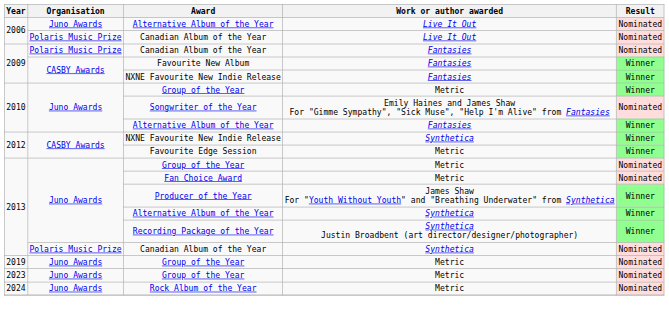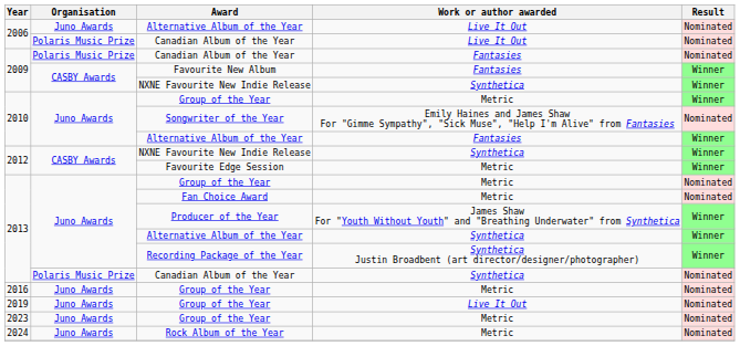 <table class="wikitable plainrowheaders" style="text-align:center;">
 <tr>
 <th>Year</th>
 <th>Organisation</th>
 <th>Award</th>
 <th>Work or author awarded</th>
 <th>Result</th>
 </tr>
 <tr>
 <td rowspan="2">2006</td>
 <td><a href='#'>Juno Awards</a></td>
 <td><a href='#'>Alternative Album of the Year</a></td>
 <td><em><a href='#'>Live It Out</a></em></td>
 <td style="background:#FDD">Nominated</td>
 </tr>
 <tr>
 <td><a href='#'>Polaris Music Prize</a></td>
 <td>Canadian Album of the Year</td>
 <td><em><a href='#'>Live It Out</a></em></td>
 <td style="background:#FDD">Nominated</td>
 </tr>
 <tr>
 <td rowspan="3">2009</td>
 <td><a href='#'>Polaris Music Prize</a></td>
 <td>Canadian Album of the Year</td>
 <td><em><a href='#'>Fantasies</a></em></td>
 <td style="background:#FDD">Nominated</td>
 </tr>
 <tr>
 <td rowspan="2"><a href='#'>CASBY Awards</a></td>
 <td>Favourite New Album</td>
 <td><em><a href='#'>Fantasies</a></em></td>
 <td style="background:#90FF90">Winner</td>
 </tr>
 <tr>
 <td>NXNE Favourite New Indie Release</td>
-<td><em><a href='#'>Fantasies</a></em></td>
+<td><em><a href='#'>Synthetica</a></em></td>
 <td style="background:#90FF90">Winner</td>
 </tr>
 <tr>
 <td rowspan="3">2010</td>
 <td rowspan="3"><a href='#'>Juno Awards</a></td>
 <td><a href='#'>Group of the Year</a></td>
 <td>Metric</td>
 <td style="background:#90FF90">Winner</td>
 </tr>
 <tr>
 <td><a href='#'>Songwriter of the Year</a></td>
 <td>Emily Haines and James Shaw<br>For "Gimme Sympathy", "Sick Muse", "Help I'm Alive" from <em><a href='#'>Fantasies</a></em></td>
 <td style="background:#FDD">Nominated</td>
 </tr>
 <tr>
 <td><a href='#'>Alternative Album of the Year</a></td>
 <td><em><a href='#'>Fantasies</a></em></td>
 <td style="background:#90FF90">Winner</td>
 </tr>
 <tr>
 <td rowspan="2">2012</td>
 <td rowspan="2"><a href='#'>CASBY Awards</a></td>
 <td>NXNE Favourite New Indie Release</td>
 <td><em><a href='#'>Synthetica</a></em></td>
 <td style="background:#90FF90">Winner</td>
 </tr>
 <tr>
 <td>Favourite Edge Session</td>
 <td>Metric</td>
 <td style="background:#90FF90">Winner</td>
 </tr>
 <tr>
 <td rowspan="6">2013</td>
 <td rowspan="5"><a href='#'>Juno Awards</a></td>
 <td><a href='#'>Group of the Year</a></td>
 <td>Metric</td>
 <td style="background:#FDD">Nominated</td>
 </tr>
 <tr>
 <td><a href='#'>Fan Choice Award</a></td>
 <td>Metric</td>
 <td style="background:#FDD">Nominated</td>
 </tr>
 <tr>
 <td><a href='#'>Producer of the Year</a></td>
 <td>James Shaw<br>For "<a href='#'>Youth Without Youth</a>" and "Breathing Underwater" from <em><a href='#'>Synthetica</a></em></td>
 <td style="background:#90FF90">Winner</td>
 </tr>
 <tr>
 <td><a href='#'>Alternative Album of the Year</a></td>
 <td><em><a href='#'>Synthetica</a></em></td>
 <td style="background:#90FF90">Winner</td>
 </tr>
 <tr>
 <td><a href='#'>Recording Package of the Year</a></td>
 <td><em><a href='#'>Synthetica</a></em><br>Justin Broadbent (art director/designer/photographer)</td>
 <td style="background:#90FF90">Winner</td>
 </tr>
 <tr>
 <td><a href='#'>Polaris Music Prize</a></td>
 <td>Canadian Album of the Year</td>
 <td><em><a href='#'>Synthetica</a></em></td>
 <td style="background:#FDD">Nominated</td>
 </tr>
 <tr>
+<td rowspan="1">2016</td>
+<td rowspan="1"><a href='#'>Juno Awards</a></td>
+<td><a href='#'>Group of the Year</a></td>
+<td>Metric</td>
+<td style="background:#FDD">Nominated</td>
+</tr>
+<tr>
 <td rowspan="1">2019</td>
 <td rowspan="1"><a href='#'>Juno Awards</a></td>
 <td><a href='#'>Group of the Year</a></td>
-<td>Metric</td>
+<td><em><a href='#'>Live It Out</a></em></td>
 <td style="background:#FDD">Nominated</td>
 </tr>
 <tr>
 <td rowspan="1">2023</td>
 <td rowspan="1"><a href='#'>Juno Awards</a></td>
 <td><a href='#'>Group of the Year</a></td>
 <td>Metric</td>
 <td style="background:#FDD">Nominated</td>
 </tr>
 <tr>
 <td rowspan="1">2024</td>
 <td rowspan="1"><a href='#'>Juno Awards</a></td>
 <td><a href='#'>Rock Album of the Year</a></td>
 <td>Metric</td>
 <td style="background:#FDD">Nominated</td>
 </tr>
 <tr>
 </tr>
 </table>
